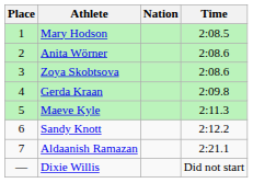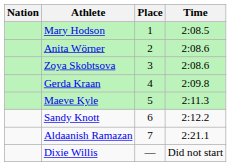 <table class=wikitable>
 <tr>
+<th>Nation</th>
+<th>Athlete</th>
 <th>Place</th>
-<th>Athlete</th>
-<th>Nation</th>
 <th>Time</th>
 </tr>
 <tr align=center bgcolor=bbf3bb>
+<td align=left></td>
+<td align=left><a href='#'>Mary Hodson</a></td>
 <td>1</td>
-<td align=left><a href='#'>Mary Hodson</a></td>
-<td align=left></td>
 <td>2:08.5</td>
 </tr>
 <tr align=center bgcolor=bbf3bb>
+<td align=left></td>
+<td align=left><a href='#'>Anita Wörner</a></td>
 <td>2</td>
-<td align=left><a href='#'>Anita Wörner</a></td>
-<td align=left></td>
 <td>2:08.6</td>
 </tr>
 <tr align=center bgcolor=bbf3bb>
+<td align=left></td>
+<td align=left><a href='#'>Zoya Skobtsova</a></td>
 <td>3</td>
-<td align=left><a href='#'>Zoya Skobtsova</a></td>
-<td align=left></td>
 <td>2:08.6</td>
 </tr>
 <tr align=center bgcolor=bbf3bb>
+<td align=left></td>
+<td align=left><a href='#'>Gerda Kraan</a></td>
 <td>4</td>
-<td align=left><a href='#'>Gerda Kraan</a></td>
-<td align=left></td>
 <td>2:09.8</td>
 </tr>
 <tr align=center bgcolor=bbf3bb>
+<td align=left></td>
+<td align=left><a href='#'>Maeve Kyle</a></td>
 <td>5</td>
-<td align=left><a href='#'>Maeve Kyle</a></td>
-<td align=left></td>
 <td>2:11.3</td>
 </tr>
 <tr align=center>
+<td align=left></td>
+<td align=left><a href='#'>Sandy Knott</a></td>
 <td>6</td>
-<td align=left><a href='#'>Sandy Knott</a></td>
-<td align=left></td>
 <td>2:12.2</td>
 </tr>
 <tr align=center>
+<td align=left></td>
+<td align=left><a href='#'>Aldaanish Ramazan</a></td>
 <td>7</td>
-<td align=left><a href='#'>Aldaanish Ramazan</a></td>
-<td align=left></td>
 <td>2:21.1</td>
 </tr>
 <tr align=center>
+<td align=left></td>
+<td align=left><a href='#'>Dixie Willis</a></td>
 <td>—</td>
-<td align=left><a href='#'>Dixie Willis</a></td>
-<td align=left></td>
 <td>Did not start</td>
 </tr>
 </table>
